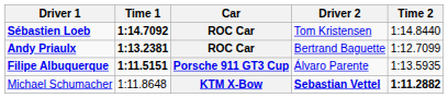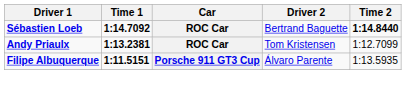 <table class="wikitable">
 <tr>
 <th>Driver 1</th>
 <th>Time 1</th>
 <th>Car</th>
 <th>Driver 2</th>
 <th>Time 2</th>
 </tr>
 <tr>
 <td> <strong><a href='#'>Sébastien Loeb</a></strong></td>
 <td><strong>1:14.7092</strong></td>
 <th>ROC Car</th>
-<td> <a href='#'>Tom Kristensen</a></td>
-<td>1:14.8440</td>
+<td> <a href='#'>Bertrand Baguette</a></td>
+<td><strong>1:14.8440</strong></td>
 </tr>
 <tr>
 <td> <strong><a href='#'>Andy Priaulx</a></strong></td>
 <td><strong>1:13.2381</strong></td>
 <th>ROC Car</th>
-<td> <a href='#'>Bertrand Baguette</a></td>
+<td> <a href='#'>Tom Kristensen</a></td>
 <td>1:12.7099</td>
 </tr>
 <tr>
 <td> <strong><a href='#'>Filipe Albuquerque</a></strong></td>
 <td><strong>1:11.5151</strong></td>
 <th><a href='#'>Porsche 911 GT3 Cup</a></th>
 <td> <a href='#'>Álvaro Parente</a></td>
 <td>1:13.5935</td>
 </tr>
-<tr>
-<td> <a href='#'>Michael Schumacher</a></td>
-<td>1:11.8648</td>
-<th><a href='#'>KTM X-Bow</a></th>
-<td> <strong><a href='#'>Sebastian Vettel</a></strong></td>
-<td><strong>1:11.2882</strong></td>
-</tr>
 </table>
